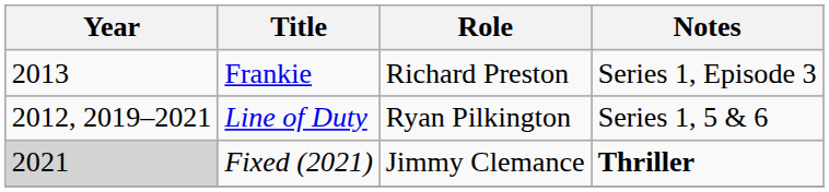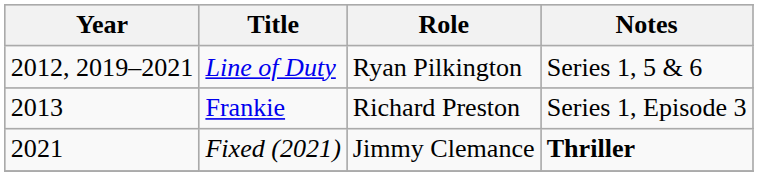 <table class="wikitable sortable">
 <tr>
 <th>Year</th>
 <th>Title</th>
 <th>Role</th>
 <th>Notes</th>
 </tr>
 <tr>
+<td>2012, 2019–2021</td>
+<td><em><a href='#'>Line of Duty</a></em></td>
+<td>Ryan Pilkington</td>
+<td>Series 1, 5 & 6</td>
+</tr>
+<tr>
 <td>2013</td>
 <td><em><a href='#'></em>Frankie<em></a></em></td>
 <td>Richard Preston</td>
 <td>Series 1, Episode 3</td>
 </tr>
 <tr>
-<td>2012, 2019–2021</td>
-<td><em><a href='#'>Line of Duty</a></em></td>
-<td>Ryan Pilkington</td>
-<td>Series 1, 5 & 6</td>
-</tr>
-<tr>
-<td style="background: lightgrey;">2021</td>
+<td>2021</td>
 <td><em>Fixed (2021)</em></td>
 <td>Jimmy Clemance</td>
 <td><strong>Thriller</strong></td>
 </tr>
 <tr>
 </tr>
 </table>
